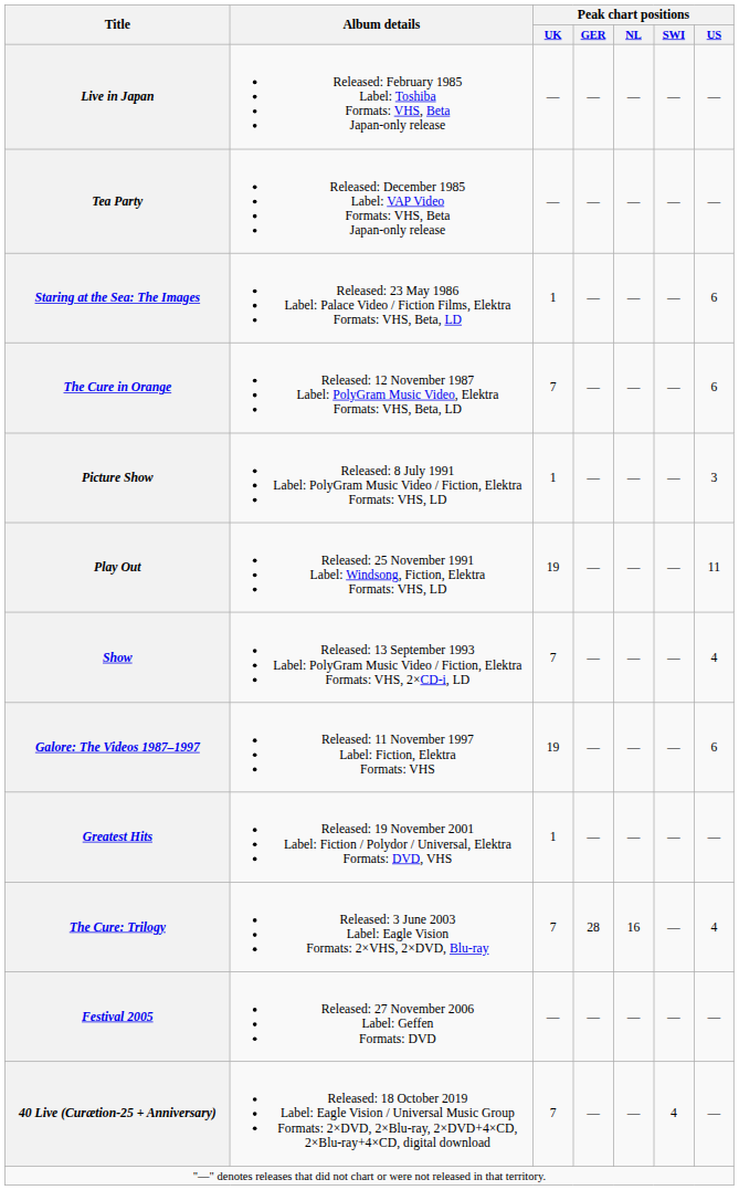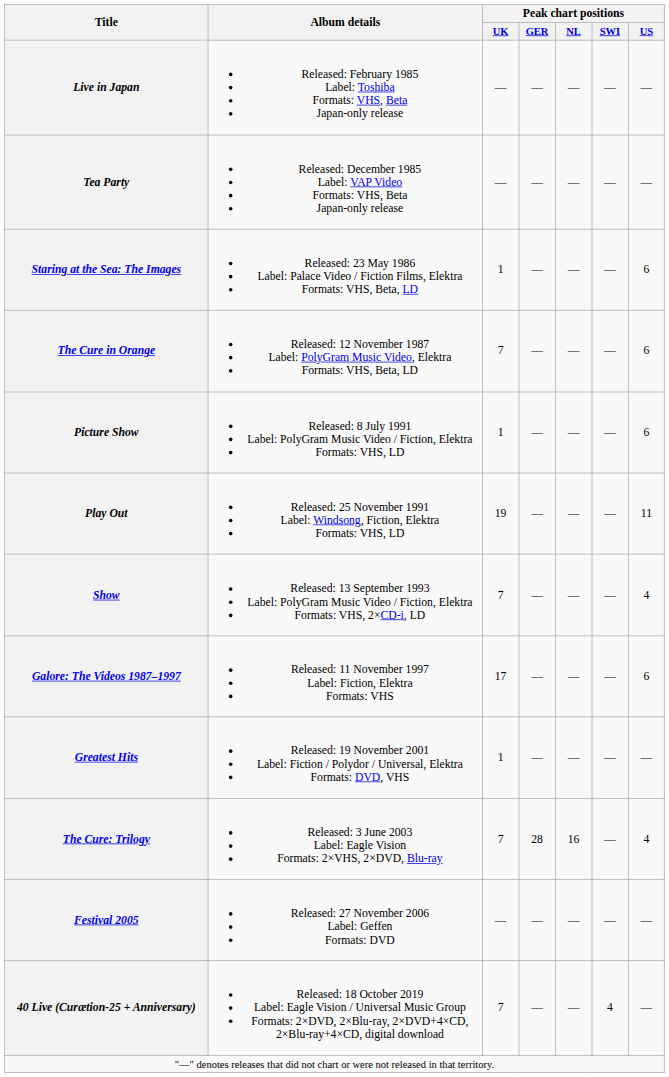 <table class="wikitable plainrowheaders" style="text-align:center;">
 <tr>
 <th rowspan="2" scope="col" style="width:17em;">Title</th>
 <th rowspan="2" scope="col" style="width:23em;">Album details</th>
 <th colspan="5">Peak chart positions</th>
 </tr>
 <tr>
 <th scope="col" style="width:3em;font-size:90%;"><a href='#'>UK</a><br></th>
 <th scope="col" style="width:3em;font-size:90%;"><a href='#'>GER</a><br></th>
 <th scope="col" style="width:3em;font-size:90%;"><a href='#'>NL</a><br></th>
 <th scope="col" style="width:3em;font-size:90%;"><a href='#'>SWI</a><br></th>
 <th scope="col" style="width:3em;font-size:90%;"><a href='#'>US</a><br></th>
 </tr>
 <tr>
 <th scope="row"><em>Live in Japan</em></th>
 <td><br><ul><li>Released: February 1985</li><li>Label: <a href='#'>Toshiba</a></li><li>Formats: <a href='#'>VHS</a>, <a href='#'>Beta</a></li><li>Japan-only release</li></ul></td>
 <td>—</td>
 <td>—</td>
 <td>—</td>
 <td>—</td>
 <td>—</td>
 </tr>
 <tr>
 <th scope="row"><em>Tea Party</em></th>
 <td><br><ul><li>Released: December 1985</li><li>Label: <a href='#'>VAP Video</a></li><li>Formats: VHS, Beta</li><li>Japan-only release</li></ul></td>
 <td>—</td>
 <td>—</td>
 <td>—</td>
 <td>—</td>
 <td>—</td>
 </tr>
 <tr>
 <th scope="row"><em><a href='#'>Staring at the Sea: The Images</a></em></th>
 <td><br><ul><li>Released: 23 May 1986</li><li>Label: Palace Video / Fiction Films, Elektra</li><li>Formats: VHS, Beta, <a href='#'>LD</a></li></ul></td>
 <td>1</td>
 <td>—</td>
 <td>—</td>
 <td>—</td>
 <td>6</td>
 </tr>
 <tr>
 <th scope="row"><em><a href='#'>The Cure in Orange</a></em></th>
 <td><br><ul><li>Released: 12 November 1987</li><li>Label: <a href='#'>PolyGram Music Video</a>, Elektra</li><li>Formats: VHS, Beta, LD</li></ul></td>
 <td>7</td>
 <td>—</td>
 <td>—</td>
 <td>—</td>
 <td>6</td>
 </tr>
 <tr>
 <th scope="row"><em>Picture Show</em></th>
 <td><br><ul><li>Released: 8 July 1991</li><li>Label: PolyGram Music Video / Fiction, Elektra</li><li>Formats: VHS, LD</li></ul></td>
 <td>1</td>
 <td>—</td>
 <td>—</td>
 <td>—</td>
-<td>3</td>
+<td>6</td>
 </tr>
 <tr>
 <th scope="row"><em>Play Out</em></th>
 <td><br><ul><li>Released: 25 November 1991</li><li>Label: <a href='#'>Windsong</a>, Fiction, Elektra</li><li>Formats: VHS, LD</li></ul></td>
 <td>19</td>
 <td>—</td>
 <td>—</td>
 <td>—</td>
 <td>11</td>
 </tr>
 <tr>
 <th scope="row"><em><a href='#'>Show</a></em></th>
 <td><br><ul><li>Released: 13 September 1993</li><li>Label: PolyGram Music Video / Fiction, Elektra</li><li>Formats: VHS, 2×<a href='#'>CD-i</a>, LD</li></ul></td>
 <td>7</td>
 <td>—</td>
 <td>—</td>
 <td>—</td>
 <td>4</td>
 </tr>
 <tr>
 <th scope="row"><em><a href='#'>Galore: The Videos 1987–1997</a></em></th>
 <td><br><ul><li>Released: 11 November 1997</li><li>Label: Fiction, Elektra</li><li>Formats: VHS</li></ul></td>
-<td>19</td>
+<td>17</td>
 <td>—</td>
 <td>—</td>
 <td>—</td>
 <td>6</td>
 </tr>
 <tr>
 <th scope="row"><em><a href='#'>Greatest Hits</a></em></th>
 <td><br><ul><li>Released: 19 November 2001</li><li>Label: Fiction / Polydor / Universal, Elektra</li><li>Formats: <a href='#'>DVD</a>, VHS</li></ul></td>
 <td>1</td>
 <td>—</td>
 <td>—</td>
 <td>—</td>
 <td>—</td>
 </tr>
 <tr>
 <th scope="row"><em><a href='#'>The Cure: Trilogy</a></em></th>
 <td><br><ul><li>Released: 3 June 2003</li><li>Label: Eagle Vision</li><li>Formats: 2×VHS, 2×DVD, <a href='#'>Blu-ray</a></li></ul></td>
 <td>7</td>
 <td>28</td>
 <td>16</td>
 <td>—</td>
 <td>4</td>
 </tr>
 <tr>
 <th scope="row"><em><a href='#'>Festival 2005</a></em></th>
 <td><br><ul><li>Released: 27 November 2006</li><li>Label: Geffen</li><li>Formats: DVD</li></ul></td>
 <td>—</td>
 <td>—</td>
 <td>—</td>
 <td>—</td>
 <td>—</td>
 </tr>
 <tr>
 <th scope="row"><em>40 Live (Curætion-25 + Anniversary)</em></th>
 <td><br><ul><li>Released: 18 October 2019</li><li>Label: Eagle Vision / Universal Music Group</li><li>Formats: 2×DVD, 2×Blu-ray, 2×DVD+4×CD, 2×Blu-ray+4×CD, digital download</li></ul></td>
 <td>7</td>
 <td>—</td>
 <td>—</td>
 <td>4</td>
 <td>—</td>
 </tr>
 <tr>
 <td colspan="7" style="font-size:90%">"—" denotes releases that did not chart or were not released in that territory.</td>
 </tr>
 </table>
